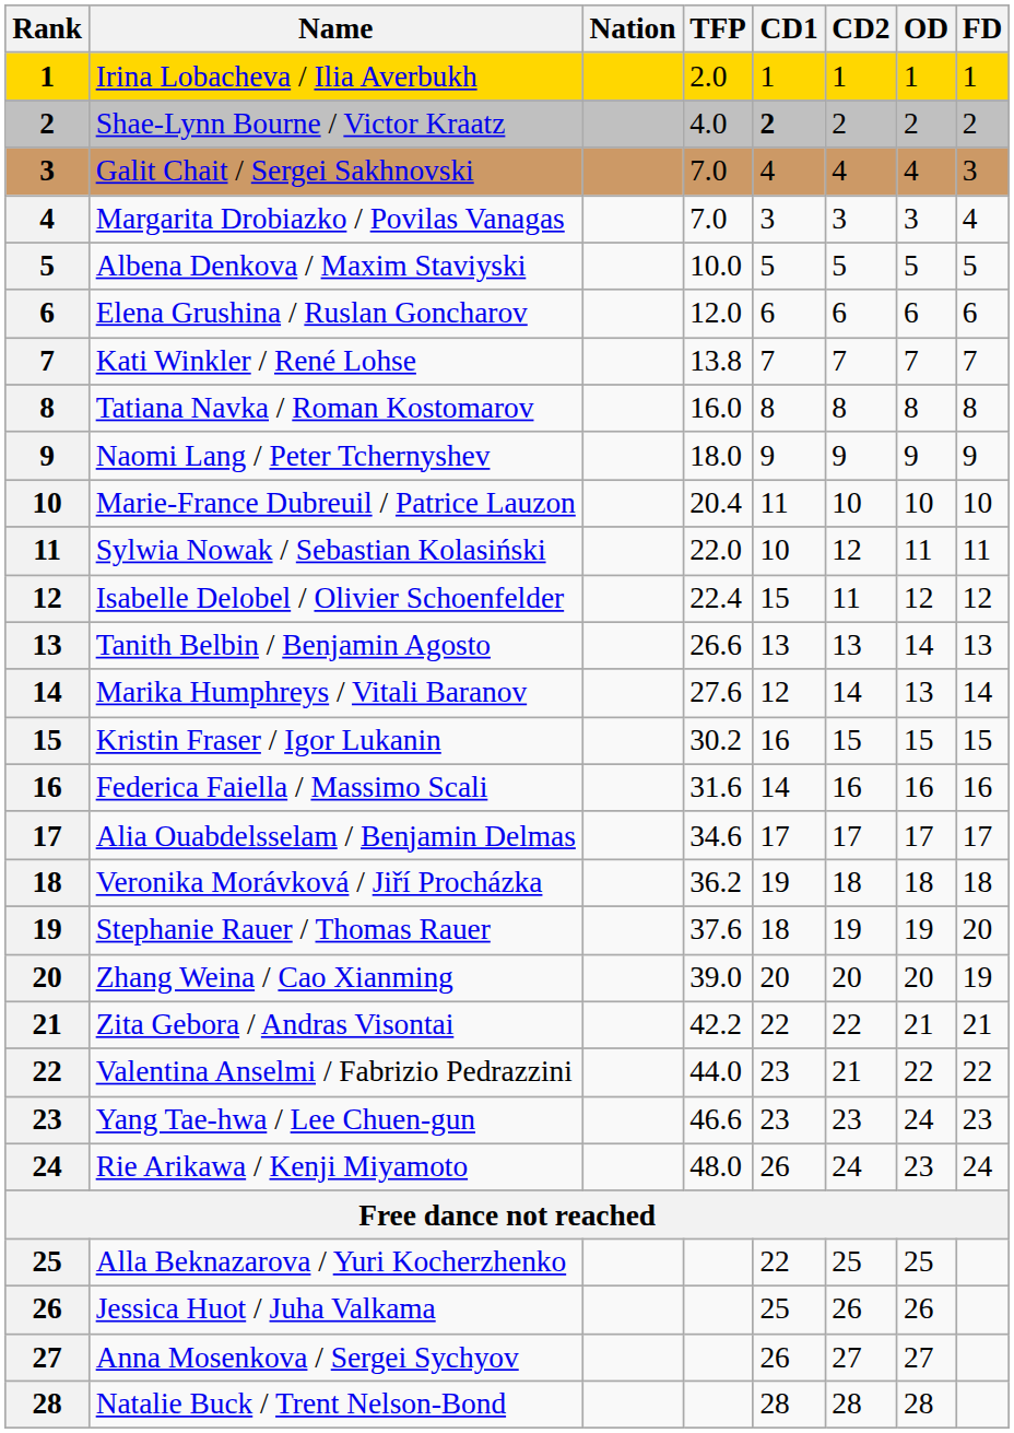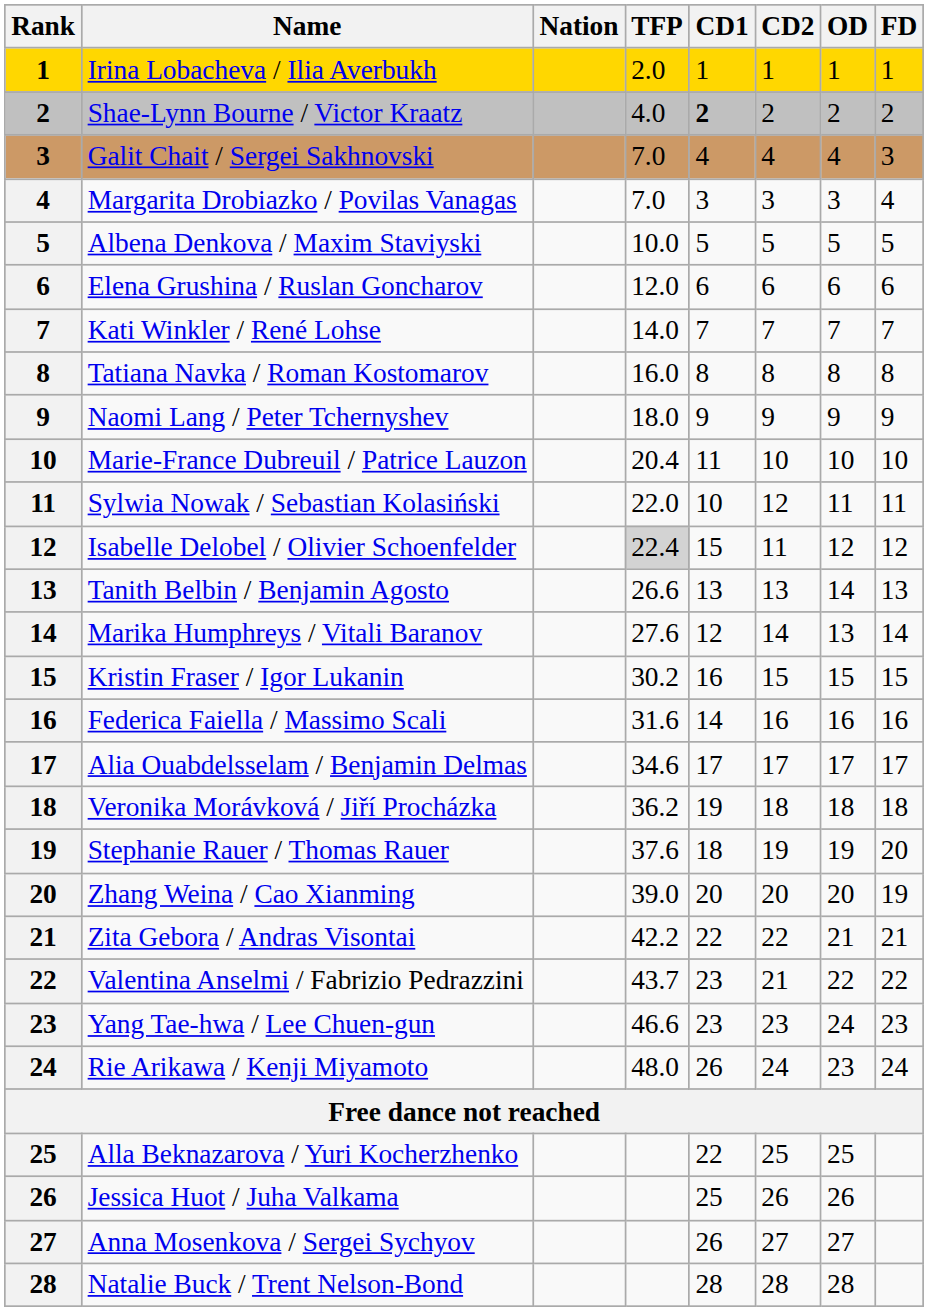 <table class="wikitable">
 <tr>
 <th>Rank</th>
 <th>Name</th>
 <th>Nation</th>
 <th>TFP</th>
 <th>CD1</th>
 <th>CD2</th>
 <th>OD</th>
 <th>FD</th>
 </tr>
 <tr bgcolor=gold>
 <td align=center><strong>1</strong></td>
 <td><a href='#'>Irina Lobacheva</a> / <a href='#'>Ilia Averbukh</a></td>
 <td></td>
 <td>2.0</td>
 <td>1</td>
 <td>1</td>
 <td>1</td>
 <td>1</td>
 </tr>
 <tr bgcolor=silver>
 <td align=center><strong>2</strong></td>
 <td><a href='#'>Shae-Lynn Bourne</a> / <a href='#'>Victor Kraatz</a></td>
 <td></td>
 <td>4.0</td>
 <td><strong>2</strong></td>
 <td>2</td>
 <td>2</td>
 <td>2</td>
 </tr>
 <tr bgcolor=cc9966>
 <td align=center><strong>3</strong></td>
 <td><a href='#'>Galit Chait</a> / <a href='#'>Sergei Sakhnovski</a></td>
 <td></td>
 <td>7.0</td>
 <td>4</td>
 <td>4</td>
 <td>4</td>
 <td>3</td>
 </tr>
 <tr>
 <th>4</th>
 <td><a href='#'>Margarita Drobiazko</a> / <a href='#'>Povilas Vanagas</a></td>
 <td></td>
 <td>7.0</td>
 <td>3</td>
 <td>3</td>
 <td>3</td>
 <td>4</td>
 </tr>
 <tr>
 <th>5</th>
 <td><a href='#'>Albena Denkova</a> / <a href='#'>Maxim Staviyski</a></td>
 <td></td>
 <td>10.0</td>
 <td>5</td>
 <td>5</td>
 <td>5</td>
 <td>5</td>
 </tr>
 <tr>
 <th>6</th>
 <td><a href='#'>Elena Grushina</a> / <a href='#'>Ruslan Goncharov</a></td>
 <td></td>
 <td>12.0</td>
 <td>6</td>
 <td>6</td>
 <td>6</td>
 <td>6</td>
 </tr>
 <tr>
 <th>7</th>
 <td><a href='#'>Kati Winkler</a> / <a href='#'>René Lohse</a></td>
 <td></td>
-<td>13.8</td>
+<td>14.0</td>
 <td>7</td>
 <td>7</td>
 <td>7</td>
 <td>7</td>
 </tr>
 <tr>
 <th>8</th>
 <td><a href='#'>Tatiana Navka</a> / <a href='#'>Roman Kostomarov</a></td>
 <td></td>
 <td>16.0</td>
 <td>8</td>
 <td>8</td>
 <td>8</td>
 <td>8</td>
 </tr>
 <tr>
 <th>9</th>
 <td><a href='#'>Naomi Lang</a> / <a href='#'>Peter Tchernyshev</a></td>
 <td></td>
 <td>18.0</td>
 <td>9</td>
 <td>9</td>
 <td>9</td>
 <td>9</td>
 </tr>
 <tr>
 <th>10</th>
 <td><a href='#'>Marie-France Dubreuil</a> / <a href='#'>Patrice Lauzon</a></td>
 <td></td>
 <td>20.4</td>
 <td>11</td>
 <td>10</td>
 <td>10</td>
 <td>10</td>
 </tr>
 <tr>
 <th>11</th>
 <td><a href='#'>Sylwia Nowak</a> / <a href='#'>Sebastian Kolasiński</a></td>
 <td></td>
 <td>22.0</td>
 <td>10</td>
 <td>12</td>
 <td>11</td>
 <td>11</td>
 </tr>
 <tr>
 <th>12</th>
 <td><a href='#'>Isabelle Delobel</a> / <a href='#'>Olivier Schoenfelder</a></td>
 <td></td>
-<td>22.4</td>
+<td style="background: lightgrey;">22.4</td>
 <td>15</td>
 <td>11</td>
 <td>12</td>
 <td>12</td>
 </tr>
 <tr>
 <th>13</th>
 <td><a href='#'>Tanith Belbin</a> / <a href='#'>Benjamin Agosto</a></td>
 <td></td>
 <td>26.6</td>
 <td>13</td>
 <td>13</td>
 <td>14</td>
 <td>13</td>
 </tr>
 <tr>
 <th>14</th>
 <td><a href='#'>Marika Humphreys</a> / <a href='#'>Vitali Baranov</a></td>
 <td></td>
 <td>27.6</td>
 <td>12</td>
 <td>14</td>
 <td>13</td>
 <td>14</td>
 </tr>
 <tr>
 <th>15</th>
 <td><a href='#'>Kristin Fraser</a> / <a href='#'>Igor Lukanin</a></td>
 <td></td>
 <td>30.2</td>
 <td>16</td>
 <td>15</td>
 <td>15</td>
 <td>15</td>
 </tr>
 <tr>
 <th>16</th>
 <td><a href='#'>Federica Faiella</a> / <a href='#'>Massimo Scali</a></td>
 <td></td>
 <td>31.6</td>
 <td>14</td>
 <td>16</td>
 <td>16</td>
 <td>16</td>
 </tr>
 <tr>
 <th>17</th>
 <td><a href='#'>Alia Ouabdelsselam</a> / <a href='#'>Benjamin Delmas</a></td>
 <td></td>
 <td>34.6</td>
 <td>17</td>
 <td>17</td>
 <td>17</td>
 <td>17</td>
 </tr>
 <tr>
 <th>18</th>
 <td><a href='#'>Veronika Morávková</a> / <a href='#'>Jiří Procházka</a></td>
 <td></td>
 <td>36.2</td>
 <td>19</td>
 <td>18</td>
 <td>18</td>
 <td>18</td>
 </tr>
 <tr>
 <th>19</th>
 <td><a href='#'>Stephanie Rauer</a> / <a href='#'>Thomas Rauer</a></td>
 <td></td>
 <td>37.6</td>
 <td>18</td>
 <td>19</td>
 <td>19</td>
 <td>20</td>
 </tr>
 <tr>
 <th>20</th>
 <td><a href='#'>Zhang Weina</a> / <a href='#'>Cao Xianming</a></td>
 <td></td>
 <td>39.0</td>
 <td>20</td>
 <td>20</td>
 <td>20</td>
 <td>19</td>
 </tr>
 <tr>
 <th>21</th>
 <td><a href='#'>Zita Gebora</a> / <a href='#'>Andras Visontai</a></td>
 <td></td>
 <td>42.2</td>
 <td>22</td>
 <td>22</td>
 <td>21</td>
 <td>21</td>
 </tr>
 <tr>
 <th>22</th>
 <td><a href='#'>Valentina Anselmi</a> / Fabrizio Pedrazzini</td>
 <td></td>
-<td>44.0</td>
+<td>43.7</td>
 <td>23</td>
 <td>21</td>
 <td>22</td>
 <td>22</td>
 </tr>
 <tr>
 <th>23</th>
 <td><a href='#'>Yang Tae-hwa</a> / <a href='#'>Lee Chuen-gun</a></td>
 <td></td>
 <td>46.6</td>
 <td>23</td>
 <td>23</td>
 <td>24</td>
 <td>23</td>
 </tr>
 <tr>
 <th>24</th>
 <td><a href='#'>Rie Arikawa</a> / <a href='#'>Kenji Miyamoto</a></td>
 <td></td>
 <td>48.0</td>
 <td>26</td>
 <td>24</td>
 <td>23</td>
 <td>24</td>
 </tr>
 <tr>
 <th colspan=8>Free dance not reached</th>
 </tr>
 <tr>
 <th>25</th>
 <td><a href='#'>Alla Beknazarova</a> / <a href='#'>Yuri Kocherzhenko</a></td>
 <td></td>
 <td></td>
 <td>22</td>
 <td>25</td>
 <td>25</td>
 <td></td>
 </tr>
 <tr>
 <th>26</th>
 <td><a href='#'>Jessica Huot</a> / <a href='#'>Juha Valkama</a></td>
 <td></td>
 <td></td>
 <td>25</td>
 <td>26</td>
 <td>26</td>
 <td></td>
 </tr>
 <tr>
 <th>27</th>
 <td><a href='#'>Anna Mosenkova</a> / <a href='#'>Sergei Sychyov</a></td>
 <td></td>
 <td></td>
 <td>26</td>
 <td>27</td>
 <td>27</td>
 <td></td>
 </tr>
 <tr>
 <th>28</th>
 <td><a href='#'>Natalie Buck</a> / <a href='#'>Trent Nelson-Bond</a></td>
 <td></td>
 <td></td>
 <td>28</td>
 <td>28</td>
 <td>28</td>
 <td></td>
 </tr>
 </table>
